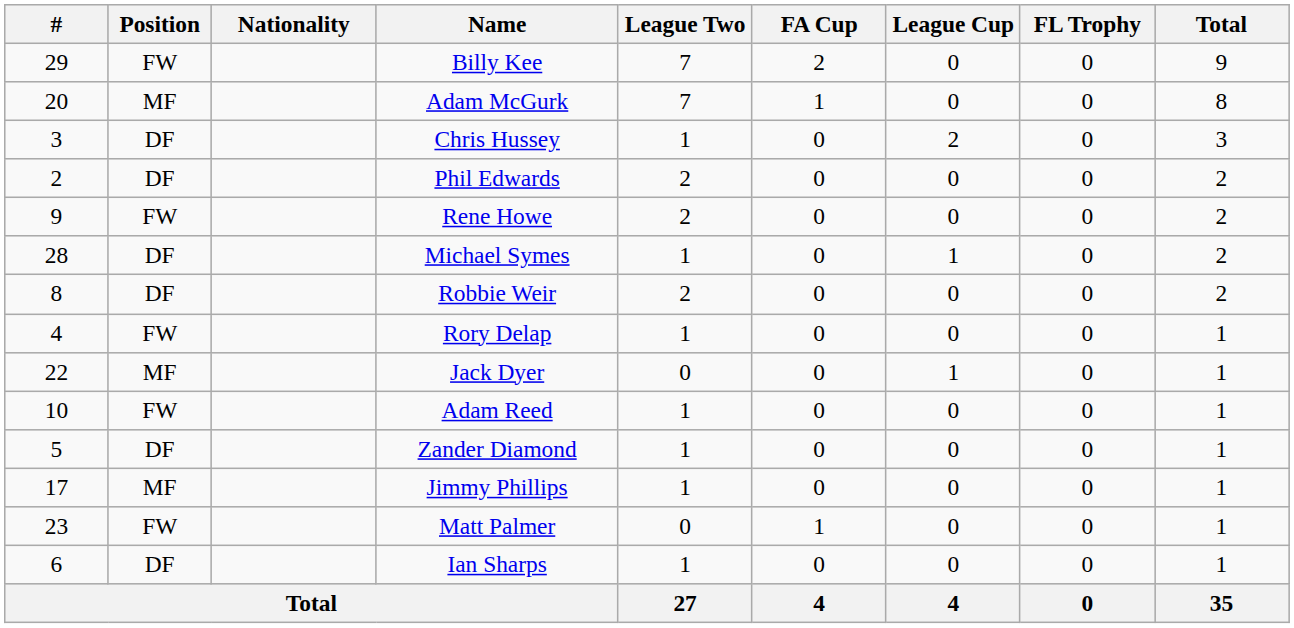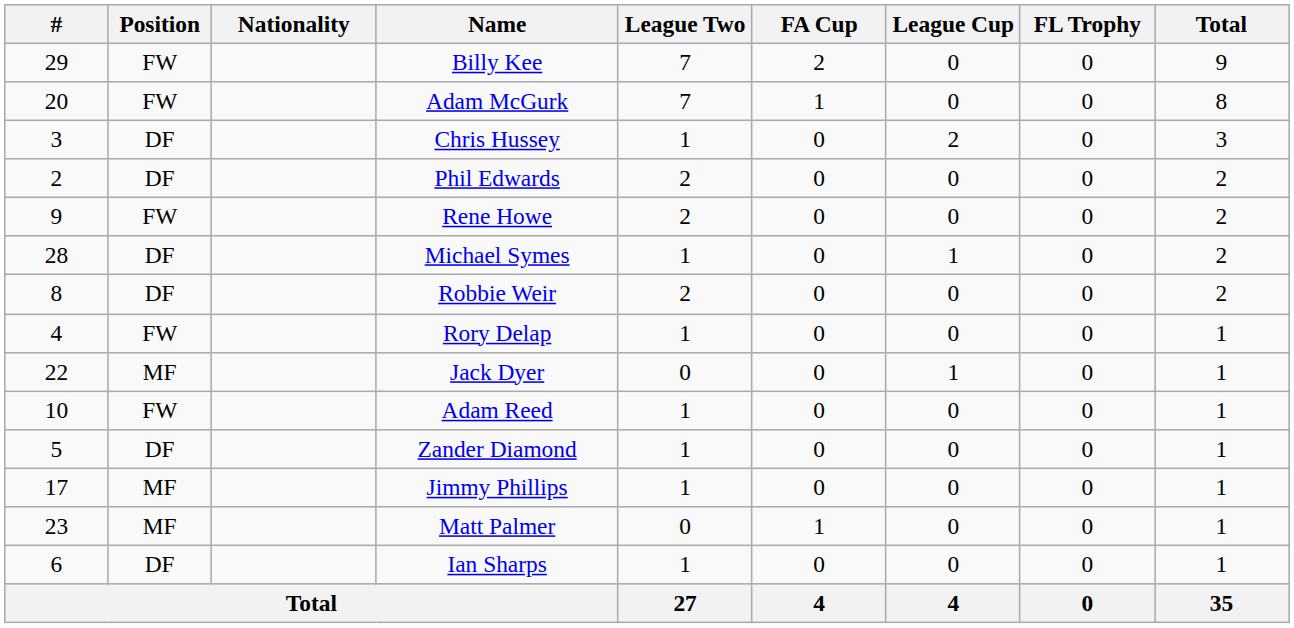 <table class="wikitable" style="font-size: 95%; text-align: center;">
 <tr>
 <th width=60>#</th>
 <th width=60>Position</th>
 <th width=100>Nationality</th>
 <th width=150>Name</th>
 <th width=80>League Two</th>
 <th width=80>FA Cup</th>
 <th width=80>League Cup</th>
 <th width=80>FL Trophy</th>
 <th width=80>Total</th>
 </tr>
 <tr>
 <td>29</td>
 <td>FW</td>
 <td></td>
 <td><a href='#'>Billy Kee</a></td>
 <td>7</td>
 <td>2</td>
 <td>0</td>
 <td>0</td>
 <td>9</td>
 </tr>
 <tr>
 <td>20</td>
-<td>MF</td>
+<td>FW</td>
 <td></td>
 <td><a href='#'>Adam McGurk</a></td>
 <td>7</td>
 <td>1</td>
 <td>0</td>
 <td>0</td>
 <td>8</td>
 </tr>
 <tr>
 <td>3</td>
 <td>DF</td>
 <td></td>
 <td><a href='#'>Chris Hussey</a></td>
 <td>1</td>
 <td>0</td>
 <td>2</td>
 <td>0</td>
 <td>3</td>
 </tr>
 <tr>
 <td>2</td>
 <td>DF</td>
 <td></td>
 <td><a href='#'>Phil Edwards</a></td>
 <td>2</td>
 <td>0</td>
 <td>0</td>
 <td>0</td>
 <td>2</td>
 </tr>
 <tr>
 <td>9</td>
 <td>FW</td>
 <td></td>
 <td><a href='#'>Rene Howe</a></td>
 <td>2</td>
 <td>0</td>
 <td>0</td>
 <td>0</td>
 <td>2</td>
 </tr>
 <tr>
 <td>28</td>
 <td>DF</td>
 <td></td>
 <td><a href='#'>Michael Symes</a></td>
 <td>1</td>
 <td>0</td>
 <td>1</td>
 <td>0</td>
 <td>2</td>
 </tr>
 <tr>
 <td>8</td>
 <td>DF</td>
 <td></td>
 <td><a href='#'>Robbie Weir</a></td>
 <td>2</td>
 <td>0</td>
 <td>0</td>
 <td>0</td>
 <td>2</td>
 </tr>
 <tr>
 <td>4</td>
 <td>FW</td>
 <td></td>
 <td><a href='#'>Rory Delap</a></td>
 <td>1</td>
 <td>0</td>
 <td>0</td>
 <td>0</td>
 <td>1</td>
 </tr>
 <tr>
 <td>22</td>
 <td>MF</td>
 <td></td>
 <td><a href='#'>Jack Dyer</a></td>
 <td>0</td>
 <td>0</td>
 <td>1</td>
 <td>0</td>
 <td>1</td>
 </tr>
 <tr>
 <td>10</td>
 <td>FW</td>
 <td></td>
 <td><a href='#'>Adam Reed</a></td>
 <td>1</td>
 <td>0</td>
 <td>0</td>
 <td>0</td>
 <td>1</td>
 </tr>
 <tr>
 <td>5</td>
 <td>DF</td>
 <td></td>
 <td><a href='#'>Zander Diamond</a></td>
 <td>1</td>
 <td>0</td>
 <td>0</td>
 <td>0</td>
 <td>1</td>
 </tr>
 <tr>
 <td>17</td>
 <td>MF</td>
 <td></td>
 <td><a href='#'>Jimmy Phillips</a></td>
 <td>1</td>
 <td>0</td>
 <td>0</td>
 <td>0</td>
 <td>1</td>
 </tr>
 <tr>
 <td>23</td>
-<td>FW</td>
+<td>MF</td>
 <td></td>
 <td><a href='#'>Matt Palmer</a></td>
 <td>0</td>
 <td>1</td>
 <td>0</td>
 <td>0</td>
 <td>1</td>
 </tr>
 <tr>
 <td>6</td>
 <td>DF</td>
 <td></td>
 <td><a href='#'>Ian Sharps</a></td>
 <td>1</td>
 <td>0</td>
 <td>0</td>
 <td>0</td>
 <td>1</td>
 </tr>
 <tr>
 <th colspan="4">Total</th>
 <th>27</th>
 <th>4</th>
 <th>4</th>
 <th>0</th>
 <th>35</th>
 </tr>
 </table>
